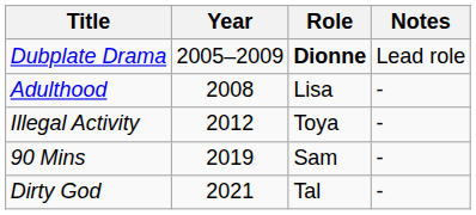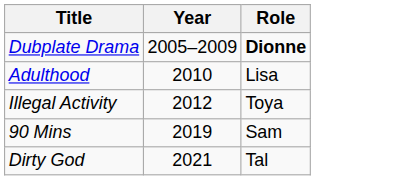 <table class="wikitable">
 <tr>
 <th scope="col">Title</th>
 <th scope="col">Year</th>
 <th scope="col">Role</th>
-<th scope="col" class="unsortable">Notes</th>
 </tr>
 <tr>
 <td><em><a href='#'>Dubplate Drama</a></em></td>
 <td align="center">2005–2009</td>
 <td><strong>Dionne</strong></td>
-<td>Lead role</td>
 </tr>
 <tr>
 <td><em><a href='#'>Adulthood</a></em></td>
-<td align="center">2008</td>
+<td align="center">2010</td>
 <td>Lisa</td>
-<td>-</td>
 </tr>
 <tr>
 <td><em>Illegal Activity</em></td>
 <td align="center">2012</td>
 <td>Toya</td>
-<td>-</td>
 </tr>
 <tr>
 <td><em>90 Mins</em></td>
 <td align="center">2019</td>
 <td>Sam</td>
-<td>-</td>
 </tr>
 <tr>
 <td><em>Dirty God</em></td>
 <td align="center">2021</td>
 <td>Tal</td>
-<td>-</td>
 </tr>
 </table>
